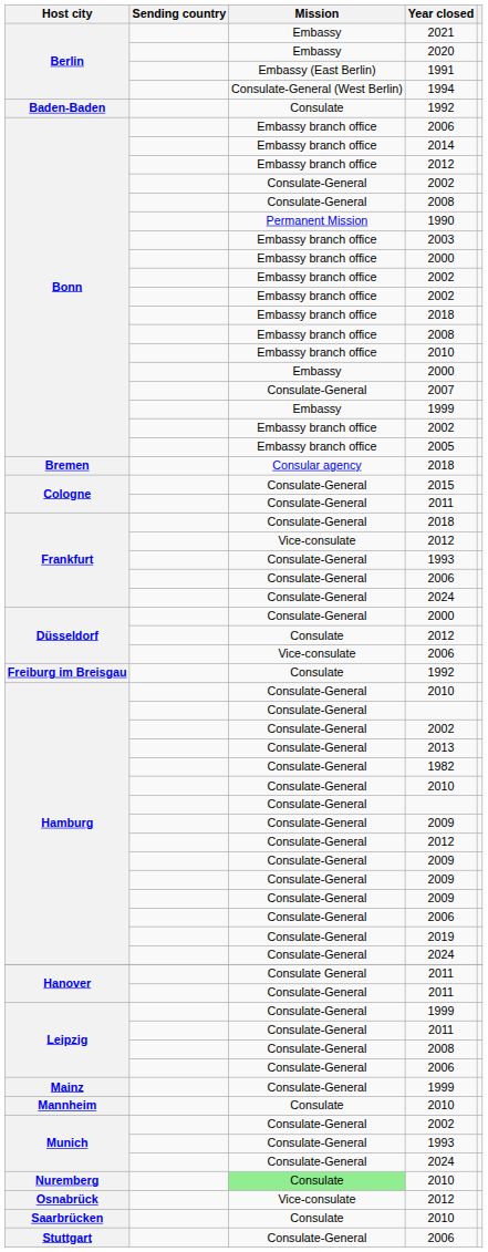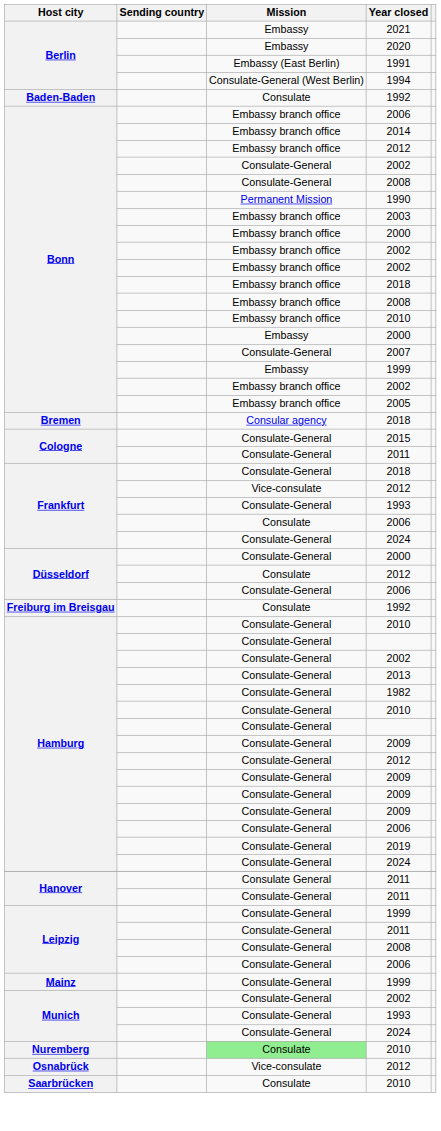 <table class="wikitable plainrowheaders">
 <tr>
 <th scope="col">Host city</th>
 <th scope="col">Sending country</th>
 <th scope="col">Mission</th>
 <th scope="col">Year closed</th>
 <th scope="col"></th>
 </tr>
 <tr>
 <th rowspan="4"><a href='#'>Berlin</a></th>
 <td></td>
 <td style="text-align:center;">Embassy</td>
 <td style="text-align:center;">2021</td>
 <td style="text-align:center;"></td>
 </tr>
 <tr>
 <td></td>
 <td style="text-align:center;">Embassy</td>
 <td style="text-align:center;">2020</td>
 <td style="text-align:center;"></td>
 </tr>
 <tr>
 <td></td>
 <td style="text-align:center;">Embassy (East Berlin)</td>
 <td style="text-align:center;">1991</td>
 <td style="text-align:center;"></td>
 </tr>
 <tr>
 <td></td>
 <td style="text-align:center;">Consulate-General (West Berlin)</td>
 <td style="text-align:center;">1994</td>
 <td style="text-align:center;"></td>
 </tr>
 <tr>
 <th><a href='#'>Baden-Baden</a></th>
 <td></td>
 <td style="text-align:center;">Consulate</td>
 <td style="text-align:center;">1992</td>
 <td style="text-align:center;"></td>
 </tr>
 <tr>
 <th rowspan="18"><a href='#'>Bonn</a></th>
 <td></td>
 <td style="text-align:center;">Embassy branch office</td>
 <td style="text-align:center;">2006</td>
 <td style="text-align:center;"></td>
 </tr>
 <tr>
 <td></td>
 <td style="text-align:center;">Embassy branch office</td>
 <td style="text-align:center;">2014</td>
 <td style="text-align:center;"></td>
 </tr>
 <tr>
 <td></td>
 <td style="text-align:center;">Embassy branch office</td>
 <td style="text-align:center;">2012</td>
 <td style="text-align:center;"></td>
 </tr>
 <tr>
 <td></td>
 <td style="text-align:center;">Consulate-General</td>
 <td style="text-align:center;">2002</td>
 <td style="text-align:center;"></td>
 </tr>
 <tr>
 <td></td>
 <td style="text-align:center;">Consulate-General</td>
 <td style="text-align:center;">2008</td>
 <td style="text-align:center;"></td>
 </tr>
 <tr>
 <td></td>
 <td style="text-align:center;"><a href='#'>Permanent Mission</a></td>
 <td style="text-align:center;">1990</td>
 <td style="text-align:center;"></td>
 </tr>
 <tr>
 <td></td>
 <td style="text-align:center;">Embassy branch office</td>
 <td style="text-align:center;">2003</td>
 <td style="text-align:center;"></td>
 </tr>
 <tr>
 <td></td>
 <td style="text-align:center;">Embassy branch office</td>
 <td style="text-align:center;">2000</td>
 <td style="text-align:center;"></td>
 </tr>
 <tr>
 <td></td>
 <td style="text-align:center;">Embassy branch office</td>
 <td style="text-align:center;">2002</td>
 <td style="text-align:center;"></td>
 </tr>
 <tr>
 <td></td>
 <td style="text-align:center;">Embassy branch office</td>
 <td style="text-align:center;">2002</td>
 <td style="text-align:center;"></td>
 </tr>
 <tr>
 <td></td>
 <td style="text-align:center;">Embassy branch office</td>
 <td style="text-align:center;">2018</td>
 <td style="text-align:center;"></td>
 </tr>
 <tr>
 <td></td>
 <td style="text-align:center;">Embassy branch office</td>
 <td style="text-align:center;">2008</td>
 <td style="text-align:center;"></td>
 </tr>
 <tr>
 <td></td>
 <td style="text-align:center;">Embassy branch office</td>
 <td style="text-align:center;">2010</td>
 <td style="text-align:center;"></td>
 </tr>
 <tr>
 <td></td>
 <td style="text-align:center;">Embassy</td>
 <td style="text-align:center;">2000</td>
 <td style="text-align:center;"></td>
 </tr>
 <tr>
 <td></td>
 <td style="text-align:center;">Consulate-General</td>
 <td style="text-align:center;">2007</td>
 <td style="text-align:center;"></td>
 </tr>
 <tr>
 <td></td>
 <td style="text-align:center;">Embassy</td>
 <td style="text-align:center;">1999</td>
 <td style="text-align:center;"></td>
 </tr>
 <tr>
 <td></td>
 <td style="text-align:center;">Embassy branch office</td>
 <td style="text-align:center;">2002</td>
 <td style="text-align:center;"></td>
 </tr>
 <tr>
 <td></td>
 <td style="text-align:center;">Embassy branch office</td>
 <td style="text-align:center;">2005</td>
 <td style="text-align:center;"></td>
 </tr>
 <tr>
 <th><a href='#'>Bremen</a></th>
 <td></td>
 <td style="text-align:center;"><a href='#'>Consular agency</a></td>
 <td style="text-align:center;">2018</td>
 <td style="text-align:center;"></td>
 </tr>
 <tr>
 <th rowspan="2"><a href='#'>Cologne</a></th>
 <td></td>
 <td style="text-align:center;">Consulate-General</td>
 <td style="text-align:center;">2015</td>
 <td style="text-align:center;"></td>
 </tr>
 <tr>
 <td></td>
 <td style="text-align:center;">Consulate-General</td>
 <td style="text-align:center;">2011</td>
 <td style="text-align:center;"></td>
 </tr>
 <tr>
 <th rowspan="5"><a href='#'>Frankfurt</a></th>
 <td></td>
 <td style="text-align:center;">Consulate-General</td>
 <td style="text-align:center;">2018</td>
 <td style="text-align:center;"></td>
 </tr>
 <tr>
 <td></td>
 <td style="text-align:center;">Vice-consulate</td>
 <td style="text-align:center;">2012</td>
 <td style="text-align:center;"></td>
 </tr>
 <tr>
 <td></td>
 <td style="text-align:center;">Consulate-General</td>
 <td style="text-align:center;">1993</td>
 <td style="text-align:center;"></td>
 </tr>
 <tr>
 <td></td>
-<td style="text-align:center;">Consulate-General</td>
+<td style="text-align:center;">Consulate</td>
 <td style="text-align:center;">2006</td>
 <td style="text-align:center;"></td>
 </tr>
 <tr>
 <td></td>
 <td style="text-align:center;">Consulate-General</td>
 <td style="text-align:center;">2024</td>
 <td style="text-align:center;"></td>
 </tr>
 <tr>
 <th rowspan="3"><a href='#'>Düsseldorf</a></th>
 <td></td>
 <td style="text-align:center;">Consulate-General</td>
 <td style="text-align:center;">2000</td>
 <td style="text-align:center;"></td>
 </tr>
 <tr>
 <td></td>
 <td style="text-align:center;">Consulate</td>
 <td style="text-align:center;">2012</td>
 <td style="text-align:center;"></td>
 </tr>
 <tr>
 <td></td>
-<td style="text-align:center;">Vice-consulate</td>
+<td style="text-align:center;">Consulate-General</td>
 <td style="text-align:center;">2006</td>
 <td style="text-align:center;"></td>
 </tr>
 <tr>
 <th><a href='#'>Freiburg im Breisgau</a></th>
 <td></td>
 <td style="text-align:center;">Consulate</td>
 <td style="text-align:center;">1992</td>
 <td style="text-align:center;"></td>
 </tr>
 <tr>
 <th rowspan="15"><a href='#'>Hamburg</a></th>
 <td></td>
 <td style="text-align:center;">Consulate-General</td>
 <td style="text-align:center;">2010</td>
 <td style="text-align:center;"></td>
 </tr>
 <tr>
 <td></td>
 <td style="text-align:center;">Consulate-General</td>
 <td style="text-align:center;"></td>
 <td style="text-align:center;"></td>
 </tr>
 <tr>
 <td></td>
 <td style="text-align:center;">Consulate-General</td>
 <td style="text-align:center;">2002</td>
 <td style="text-align:center;"></td>
 </tr>
 <tr>
 <td></td>
 <td style="text-align:center;">Consulate-General</td>
 <td style="text-align:center;">2013</td>
 <td style="text-align:center;"></td>
 </tr>
 <tr>
 <td></td>
 <td style="text-align:center;">Consulate-General</td>
 <td style="text-align:center;">1982</td>
 <td style="text-align:center;"></td>
 </tr>
 <tr>
 <td></td>
 <td style="text-align:center;">Consulate-General</td>
 <td style="text-align:center;">2010</td>
 <td style="text-align:center;"></td>
 </tr>
 <tr>
 <td></td>
 <td style="text-align:center;">Consulate-General</td>
 <td style="text-align:center;"></td>
 <td style="text-align:center;"></td>
 </tr>
 <tr>
 <td></td>
 <td style="text-align:center;">Consulate-General</td>
 <td style="text-align:center;">2009</td>
 <td style="text-align:center;"></td>
 </tr>
 <tr>
 <td></td>
 <td style="text-align:center;">Consulate-General</td>
 <td style="text-align:center;">2012</td>
 <td style="text-align:center;"></td>
 </tr>
 <tr>
 <td></td>
 <td style="text-align:center;">Consulate-General</td>
 <td style="text-align:center;">2009</td>
 <td style="text-align:center;"></td>
 </tr>
 <tr>
 <td></td>
 <td style="text-align:center;">Consulate-General</td>
 <td style="text-align:center;">2009</td>
 <td style="text-align:center;"></td>
 </tr>
 <tr>
 <td></td>
 <td style="text-align:center;">Consulate-General</td>
 <td style="text-align:center;">2009</td>
 <td style="text-align:center;"></td>
 </tr>
 <tr>
 <td></td>
 <td style="text-align:center;">Consulate-General</td>
 <td style="text-align:center;">2006</td>
 <td style="text-align:center;"></td>
 </tr>
 <tr>
 <td></td>
 <td style="text-align:center;">Consulate-General</td>
 <td style="text-align:center;">2019</td>
 <td style="text-align:center;"></td>
 </tr>
 <tr>
 <td></td>
 <td style="text-align:center;">Consulate-General</td>
 <td style="text-align:center;">2024</td>
 <td style="text-align:center;"></td>
 </tr>
 <tr>
 </tr>
 <tr>
 <th rowspan="2"><a href='#'>Hanover</a></th>
 <td></td>
 <td style="text-align:center;">Consulate General</td>
 <td style="text-align:center;">2011</td>
 <td style="text-align:center;"></td>
 </tr>
 <tr>
 <td></td>
 <td style="text-align:center;">Consulate-General</td>
 <td style="text-align:center;">2011</td>
 <td style="text-align:center;"></td>
 </tr>
 <tr>
 <th rowspan="4"><a href='#'>Leipzig</a></th>
 <td></td>
 <td style="text-align:center;">Consulate-General</td>
 <td style="text-align:center;">1999</td>
 <td style="text-align:center;"></td>
 </tr>
 <tr>
 <td></td>
 <td style="text-align:center;">Consulate-General</td>
 <td style="text-align:center;">2011</td>
 <td style="text-align:center;"></td>
 </tr>
 <tr>
 <td></td>
 <td style="text-align:center;">Consulate-General</td>
 <td style="text-align:center;">2008</td>
 <td style="text-align:center;"></td>
 </tr>
 <tr>
 <td></td>
 <td style="text-align:center;">Consulate-General</td>
 <td style="text-align:center;">2006</td>
 <td style="text-align:center;"></td>
 </tr>
 <tr>
 <th><a href='#'>Mainz</a></th>
 <td></td>
 <td style="text-align:center;">Consulate-General</td>
 <td style="text-align:center;">1999</td>
 <td style="text-align:center;"></td>
 </tr>
 <tr>
-<th><a href='#'>Mannheim</a></th>
-<td></td>
-<td style="text-align:center;">Consulate</td>
-<td style="text-align:center;">2010</td>
-<td style="text-align:center;"></td>
-</tr>
-<tr>
 <th rowspan="3"><a href='#'>Munich</a></th>
 <td></td>
 <td style="text-align:center;">Consulate-General</td>
 <td style="text-align:center;">2002</td>
 <td style="text-align:center;"></td>
 </tr>
 <tr>
 <td></td>
 <td style="text-align:center;">Consulate-General</td>
 <td style="text-align:center;">1993</td>
 <td style="text-align:center;"></td>
 </tr>
 <tr>
 <td></td>
 <td style="text-align:center;">Consulate-General</td>
 <td style="text-align:center;">2024</td>
 <td style="text-align:center;"></td>
 </tr>
 <tr>
 <th><a href='#'>Nuremberg</a></th>
 <td></td>
 <td style="background: lightgreen; text-align:center;">Consulate</td>
 <td style="text-align:center;">2010</td>
 <td style="text-align:center;"></td>
 </tr>
 <tr>
 <th><a href='#'>Osnabrück</a></th>
 <td></td>
 <td style="text-align:center;">Vice-consulate</td>
 <td style="text-align:center;">2012</td>
 <td style="text-align:center;"></td>
 </tr>
 <tr>
 <th><a href='#'>Saarbrücken</a></th>
 <td></td>
 <td style="text-align:center;">Consulate</td>
 <td style="text-align:center;">2010</td>
 <td style="text-align:center;"></td>
 </tr>
-<tr>
-<th><a href='#'>Stuttgart</a></th>
-<td></td>
-<td style="text-align:center;">Consulate-General</td>
-<td style="text-align:center;">2006</td>
-<td style="text-align:center;"></td>
-</tr>
 </table>
